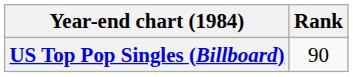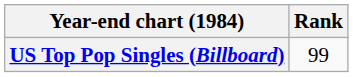 <table class="wikitable plainrowheaders">
 <tr>
 <th>Year-end chart (1984)</th>
 <th>Rank</th>
 </tr>
 <tr>
 <th scope="row"><a href='#'>US Top Pop Singles (<em>Billboard</em>)</a></th>
-<td align="center">90</td>
+<td align="center">99</td>
 </tr>
 </table>
